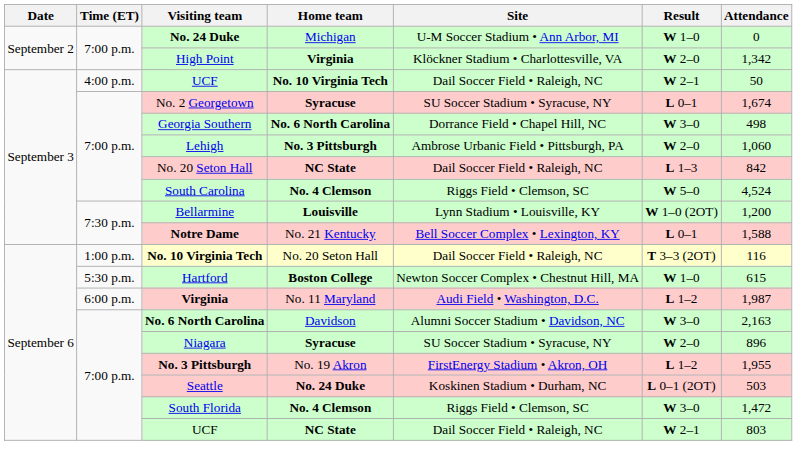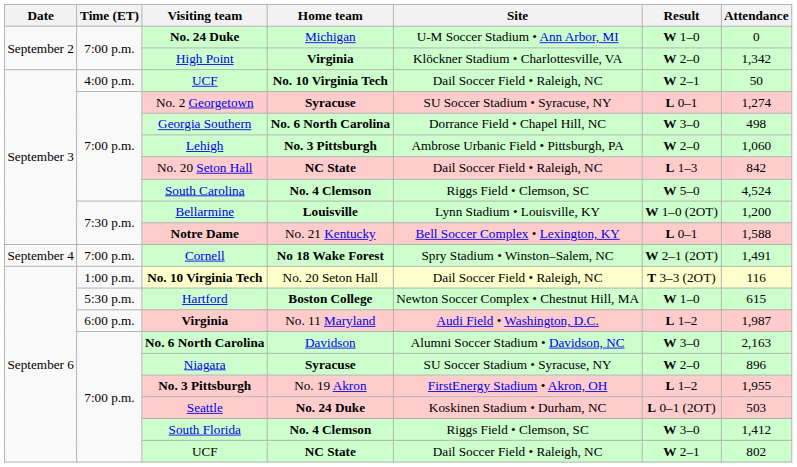 <table class="wikitable" style="font-size:95%; text-align: center;">
 <tr>
 <th>Date</th>
 <th>Time (ET)</th>
 <th>Visiting team</th>
 <th>Home team</th>
 <th>Site</th>
 <th>Result</th>
 <th>Attendance</th>
 </tr>
 <tr>
 <td rowspan=2>September 2</td>
 <td rowspan=2>7:00 p.m.</td>
 <td style="background:#cfc;"><strong>No. 24 Duke</strong></td>
 <td style="background:#cfc;"><a href='#'>Michigan</a></td>
 <td style="background:#cfc;">U-M Soccer Stadium • <a href='#'>Ann Arbor, MI</a></td>
 <td style="background:#cfc;"><strong>W</strong> 1–0</td>
 <td style="background:#cfc;">0</td>
 </tr>
 <tr>
 <td style="background:#cfc;"><a href='#'>High Point</a></td>
 <td style="background:#cfc;"><strong>Virginia</strong></td>
 <td style="background:#cfc;">Klöckner Stadium • Charlottesville, VA</td>
 <td style="background:#cfc;"><strong>W</strong> 2–0</td>
 <td style="background:#cfc;">1,342</td>
 </tr>
 <tr>
 <td rowspan=8>September 3</td>
 <td>4:00 p.m.</td>
 <td style="background:#cfc;"><a href='#'>UCF</a></td>
 <td style="background:#cfc;"><strong>No. 10 Virginia Tech</strong></td>
 <td style="background:#cfc;">Dail Soccer Field • Raleigh, NC</td>
 <td style="background:#cfc;"><strong>W</strong> 2–1</td>
 <td style="background:#cfc;">50</td>
 </tr>
 <tr>
 <td rowspan=5>7:00 p.m.</td>
 <td style="background:#fcc;">No. 2 <a href='#'>Georgetown</a></td>
 <td style="background:#fcc;"><strong>Syracuse</strong></td>
 <td style="background:#fcc;">SU Soccer Stadium • Syracuse, NY</td>
 <td style="background:#fcc;"><strong>L</strong> 0–1</td>
-<td style="background:#fcc;">1,674</td>
+<td style="background:#fcc;">1,274</td>
 </tr>
 <tr>
 <td style="background:#cfc;"><a href='#'>Georgia Southern</a></td>
 <td style="background:#cfc;"><strong>No. 6 North Carolina</strong></td>
 <td style="background:#cfc;">Dorrance Field • Chapel Hill, NC</td>
 <td style="background:#cfc;"><strong>W</strong> 3–0</td>
 <td style="background:#cfc;">498</td>
 </tr>
 <tr>
 <td style="background:#cfc;"><a href='#'>Lehigh</a></td>
 <td style="background:#cfc;"><strong>No. 3 Pittsburgh</strong></td>
 <td style="background:#cfc;">Ambrose Urbanic Field • Pittsburgh, PA</td>
 <td style="background:#cfc;"><strong>W</strong> 2–0</td>
 <td style="background:#cfc;">1,060</td>
 </tr>
 <tr>
 <td style="background:#fcc;">No. 20 <a href='#'>Seton Hall</a></td>
 <td style="background:#fcc;"><strong>NC State</strong></td>
 <td style="background:#fcc;">Dail Soccer Field • Raleigh, NC</td>
 <td style="background:#fcc;"><strong>L</strong> 1–3</td>
 <td style="background:#fcc;">842</td>
 </tr>
 <tr>
 <td style="background:#cfc;"><a href='#'>South Carolina</a></td>
 <td style="background:#cfc;"><strong>No. 4 Clemson</strong></td>
 <td style="background:#cfc;">Riggs Field • Clemson, SC</td>
 <td style="background:#cfc;"><strong>W</strong> 5–0</td>
 <td style="background:#cfc;">4,524</td>
 </tr>
 <tr>
 <td rowspan=2>7:30 p.m.</td>
 <td style="background:#cfc;"><a href='#'>Bellarmine</a></td>
 <td style="background:#cfc;"><strong>Louisville</strong></td>
 <td style="background:#cfc;">Lynn Stadium • Louisville, KY</td>
 <td style="background:#cfc;"><strong>W</strong> 1–0 (2OT)</td>
 <td style="background:#cfc;">1,200</td>
 </tr>
 <tr>
 <td style="background:#fcc;"><strong>Notre Dame</strong></td>
 <td style="background:#fcc;">No. 21 <a href='#'>Kentucky</a></td>
 <td style="background:#fcc;"><a href='#'>Bell Soccer Complex</a> • <a href='#'>Lexington, KY</a></td>
 <td style="background:#fcc;"><strong>L</strong> 0–1</td>
 <td style="background:#fcc;">1,588</td>
+</tr>
+<tr>
+<td>September 4</td>
+<td>7:00 p.m.</td>
+<td style="background:#cfc;"><a href='#'>Cornell</a></td>
+<td style="background:#cfc;"><strong>No 18 Wake Forest</strong></td>
+<td style="background:#cfc;">Spry Stadium • Winston–Salem, NC</td>
+<td style="background:#cfc;"><strong>W</strong> 2–1 (2OT)</td>
+<td style="background:#cfc;">1,491</td>
 </tr>
 <tr>
 <td rowspan=9>September 6</td>
 <td>1:00 p.m.</td>
 <td style="background:#ffc;"><strong>No. 10 Virginia Tech</strong></td>
 <td style="background:#ffc;">No. 20 Seton Hall</td>
 <td style="background:#ffc;">Dail Soccer Field • Raleigh, NC</td>
 <td style="background:#ffc;"><strong>T</strong> 3–3 (2OT)</td>
 <td style="background:#ffc;">116</td>
 </tr>
 <tr>
 <td>5:30 p.m.</td>
 <td style="background:#cfc;"><a href='#'>Hartford</a></td>
 <td style="background:#cfc;"><strong>Boston College</strong></td>
 <td style="background:#cfc;">Newton Soccer Complex • Chestnut Hill, MA</td>
 <td style="background:#cfc;"><strong>W</strong> 1–0</td>
 <td style="background:#cfc;">615</td>
 </tr>
 <tr>
 <td>6:00 p.m.</td>
 <td style="background:#fcc;"><strong>Virginia</strong></td>
 <td style="background:#fcc;">No. 11 <a href='#'>Maryland</a></td>
 <td style="background:#fcc;"><a href='#'>Audi Field</a> • <a href='#'>Washington, D.C.</a></td>
 <td style="background:#fcc;"><strong>L</strong> 1–2</td>
 <td style="background:#fcc;">1,987</td>
 </tr>
 <tr>
 <td rowspan=6>7:00 p.m.</td>
 <td style="background:#cfc;"><strong>No. 6 North Carolina</strong></td>
 <td style="background:#cfc;"><a href='#'>Davidson</a></td>
 <td style="background:#cfc;">Alumni Soccer Stadium • <a href='#'>Davidson, NC</a></td>
 <td style="background:#cfc;"><strong>W</strong> 3–0</td>
 <td style="background:#cfc;">2,163</td>
 </tr>
 <tr>
 <td style="background:#cfc;"><a href='#'>Niagara</a></td>
 <td style="background:#cfc;"><strong>Syracuse</strong></td>
 <td style="background:#cfc;">SU Soccer Stadium • Syracuse, NY</td>
 <td style="background:#cfc;"><strong>W</strong> 2–0</td>
 <td style="background:#cfc;">896</td>
 </tr>
 <tr>
 <td style="background:#fcc;"><strong>No. 3 Pittsburgh</strong></td>
 <td style="background:#fcc;">No. 19 <a href='#'>Akron</a></td>
 <td style="background:#fcc;"><a href='#'>FirstEnergy Stadium</a> • <a href='#'>Akron, OH</a></td>
 <td style="background:#fcc;"><strong>L</strong> 1–2</td>
 <td style="background:#fcc;">1,955</td>
 </tr>
 <tr>
 <td style="background:#fcc;"><a href='#'>Seattle</a></td>
 <td style="background:#fcc;"><strong>No. 24 Duke</strong></td>
 <td style="background:#fcc;">Koskinen Stadium • Durham, NC</td>
 <td style="background:#fcc;"><strong>L</strong> 0–1 (2OT)</td>
 <td style="background:#fcc;">503</td>
 </tr>
 <tr>
 <td style="background:#cfc;"><a href='#'>South Florida</a></td>
 <td style="background:#cfc;"><strong>No. 4 Clemson</strong></td>
 <td style="background:#cfc;">Riggs Field • Clemson, SC</td>
 <td style="background:#cfc;"><strong>W</strong> 3–0</td>
-<td style="background:#cfc;">1,472</td>
+<td style="background:#cfc;">1,412</td>
 </tr>
 <tr>
 <td style="background:#cfc;">UCF</td>
 <td style="background:#cfc;"><strong>NC State</strong></td>
 <td style="background:#cfc;">Dail Soccer Field • Raleigh, NC</td>
 <td style="background:#cfc;"><strong>W</strong> 2–1</td>
-<td style="background:#cfc;">803</td>
+<td style="background:#cfc;">802</td>
 </tr>
 </table>
